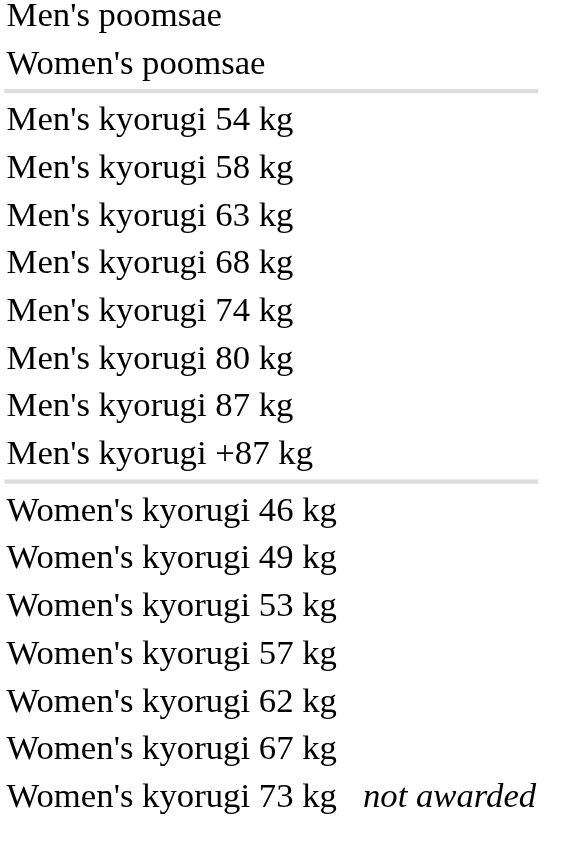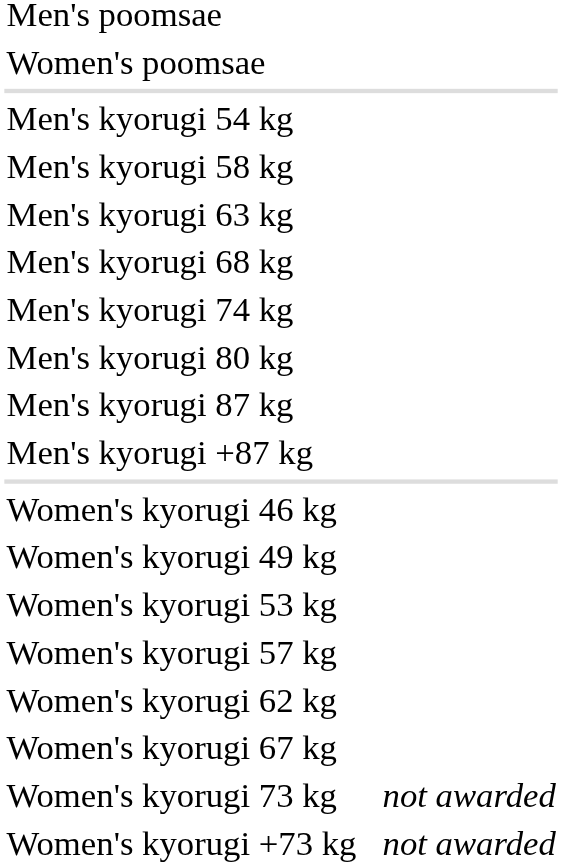 <table>
 <tr>
 <td rowspan=2>Men's poomsae</td>
 <td rowspan=2></td>
 <td rowspan=2></td>
 <td></td>
 </tr>
 <tr>
 <td></td>
 </tr>
 <tr>
 <td rowspan=2>Women's poomsae</td>
 <td rowspan=2></td>
 <td rowspan=2></td>
 <td></td>
 </tr>
 <tr>
 <td></td>
 </tr>
 <tr bgcolor=#dddddd>
 <td colspan=4></td>
 </tr>
 <tr>
 <td rowspan=2>Men's kyorugi 54 kg</td>
 <td rowspan=2></td>
 <td rowspan=2></td>
 <td></td>
 </tr>
 <tr>
 <td></td>
 </tr>
 <tr>
 <td rowspan=2>Men's kyorugi 58 kg</td>
 <td rowspan=2></td>
 <td rowspan=2></td>
 <td></td>
 </tr>
 <tr>
 <td></td>
 </tr>
 <tr>
 <td rowspan=2>Men's kyorugi 63 kg</td>
 <td rowspan=2></td>
 <td rowspan=2></td>
 <td></td>
 </tr>
 <tr>
 <td></td>
 </tr>
 <tr>
 <td rowspan=2>Men's kyorugi 68 kg</td>
 <td rowspan=2></td>
 <td rowspan=2></td>
 <td></td>
 </tr>
 <tr>
 <td nowrap></td>
 </tr>
 <tr>
 <td rowspan=2>Men's kyorugi 74 kg</td>
 <td rowspan=2></td>
 <td rowspan=2 nowrap></td>
 <td></td>
 </tr>
 <tr>
 <td></td>
 </tr>
 <tr>
 <td rowspan=2>Men's kyorugi 80 kg</td>
 <td rowspan=2></td>
 <td rowspan=2></td>
 <td></td>
 </tr>
 <tr>
 <td></td>
 </tr>
 <tr>
 <td rowspan=2>Men's kyorugi 87 kg</td>
 <td rowspan=2></td>
 <td rowspan=2></td>
 <td></td>
 </tr>
 <tr>
 <td></td>
 </tr>
 <tr>
 <td>Men's kyorugi +87 kg</td>
 <td></td>
 <td></td>
 <td></td>
 </tr>
 <tr bgcolor=#dddddd>
 <td colspan=4></td>
 </tr>
 <tr>
 <td rowspan=2>Women's kyorugi 46 kg</td>
 <td rowspan=2></td>
 <td rowspan=2></td>
 <td></td>
 </tr>
 <tr>
 <td></td>
 </tr>
 <tr>
 <td rowspan=2>Women's kyorugi 49 kg</td>
 <td rowspan=2></td>
 <td rowspan=2></td>
 <td></td>
 </tr>
 <tr>
 <td></td>
 </tr>
 <tr>
 <td rowspan=2>Women's kyorugi 53 kg</td>
 <td rowspan=2></td>
 <td rowspan=2></td>
 <td></td>
 </tr>
 <tr>
 <td></td>
 </tr>
 <tr>
 <td rowspan=2>Women's kyorugi 57 kg</td>
 <td rowspan=2></td>
 <td rowspan=2></td>
 <td></td>
 </tr>
 <tr>
 <td></td>
 </tr>
 <tr>
 <td rowspan=2>Women's kyorugi 62 kg</td>
 <td rowspan=2 nowrap></td>
 <td rowspan=2></td>
 <td></td>
 </tr>
 <tr>
 <td></td>
 </tr>
 <tr>
 <td rowspan=2>Women's kyorugi 67 kg</td>
 <td rowspan=2></td>
 <td rowspan=2></td>
 <td></td>
 </tr>
 <tr>
 <td></td>
 </tr>
 <tr>
 <td>Women's kyorugi 73 kg</td>
 <td></td>
 <td></td>
 <td><em>not awarded</em></td>
 </tr>
+<tr>
+<td>Women's kyorugi +73 kg</td>
+<td></td>
+<td></td>
+<td><em>not awarded</em></td>
+</tr>
 </table>
